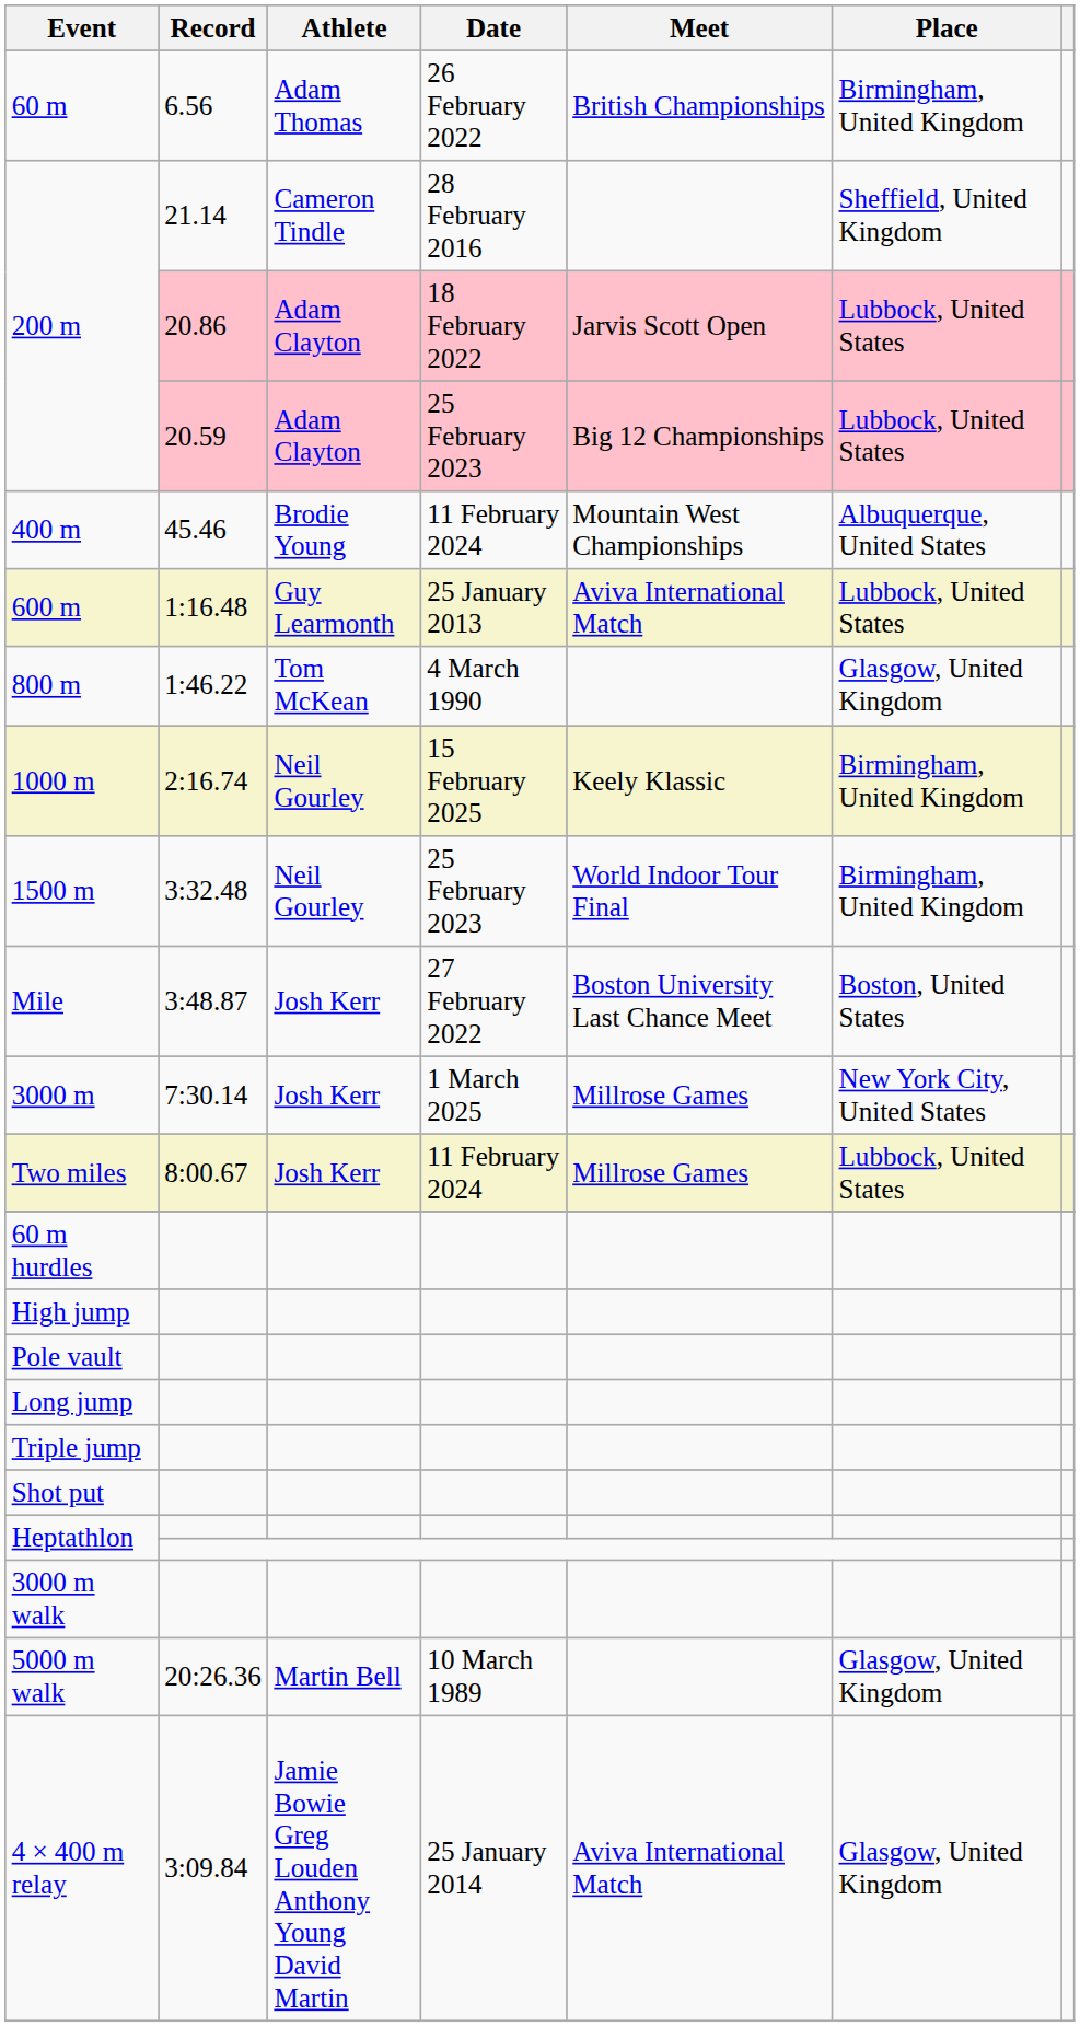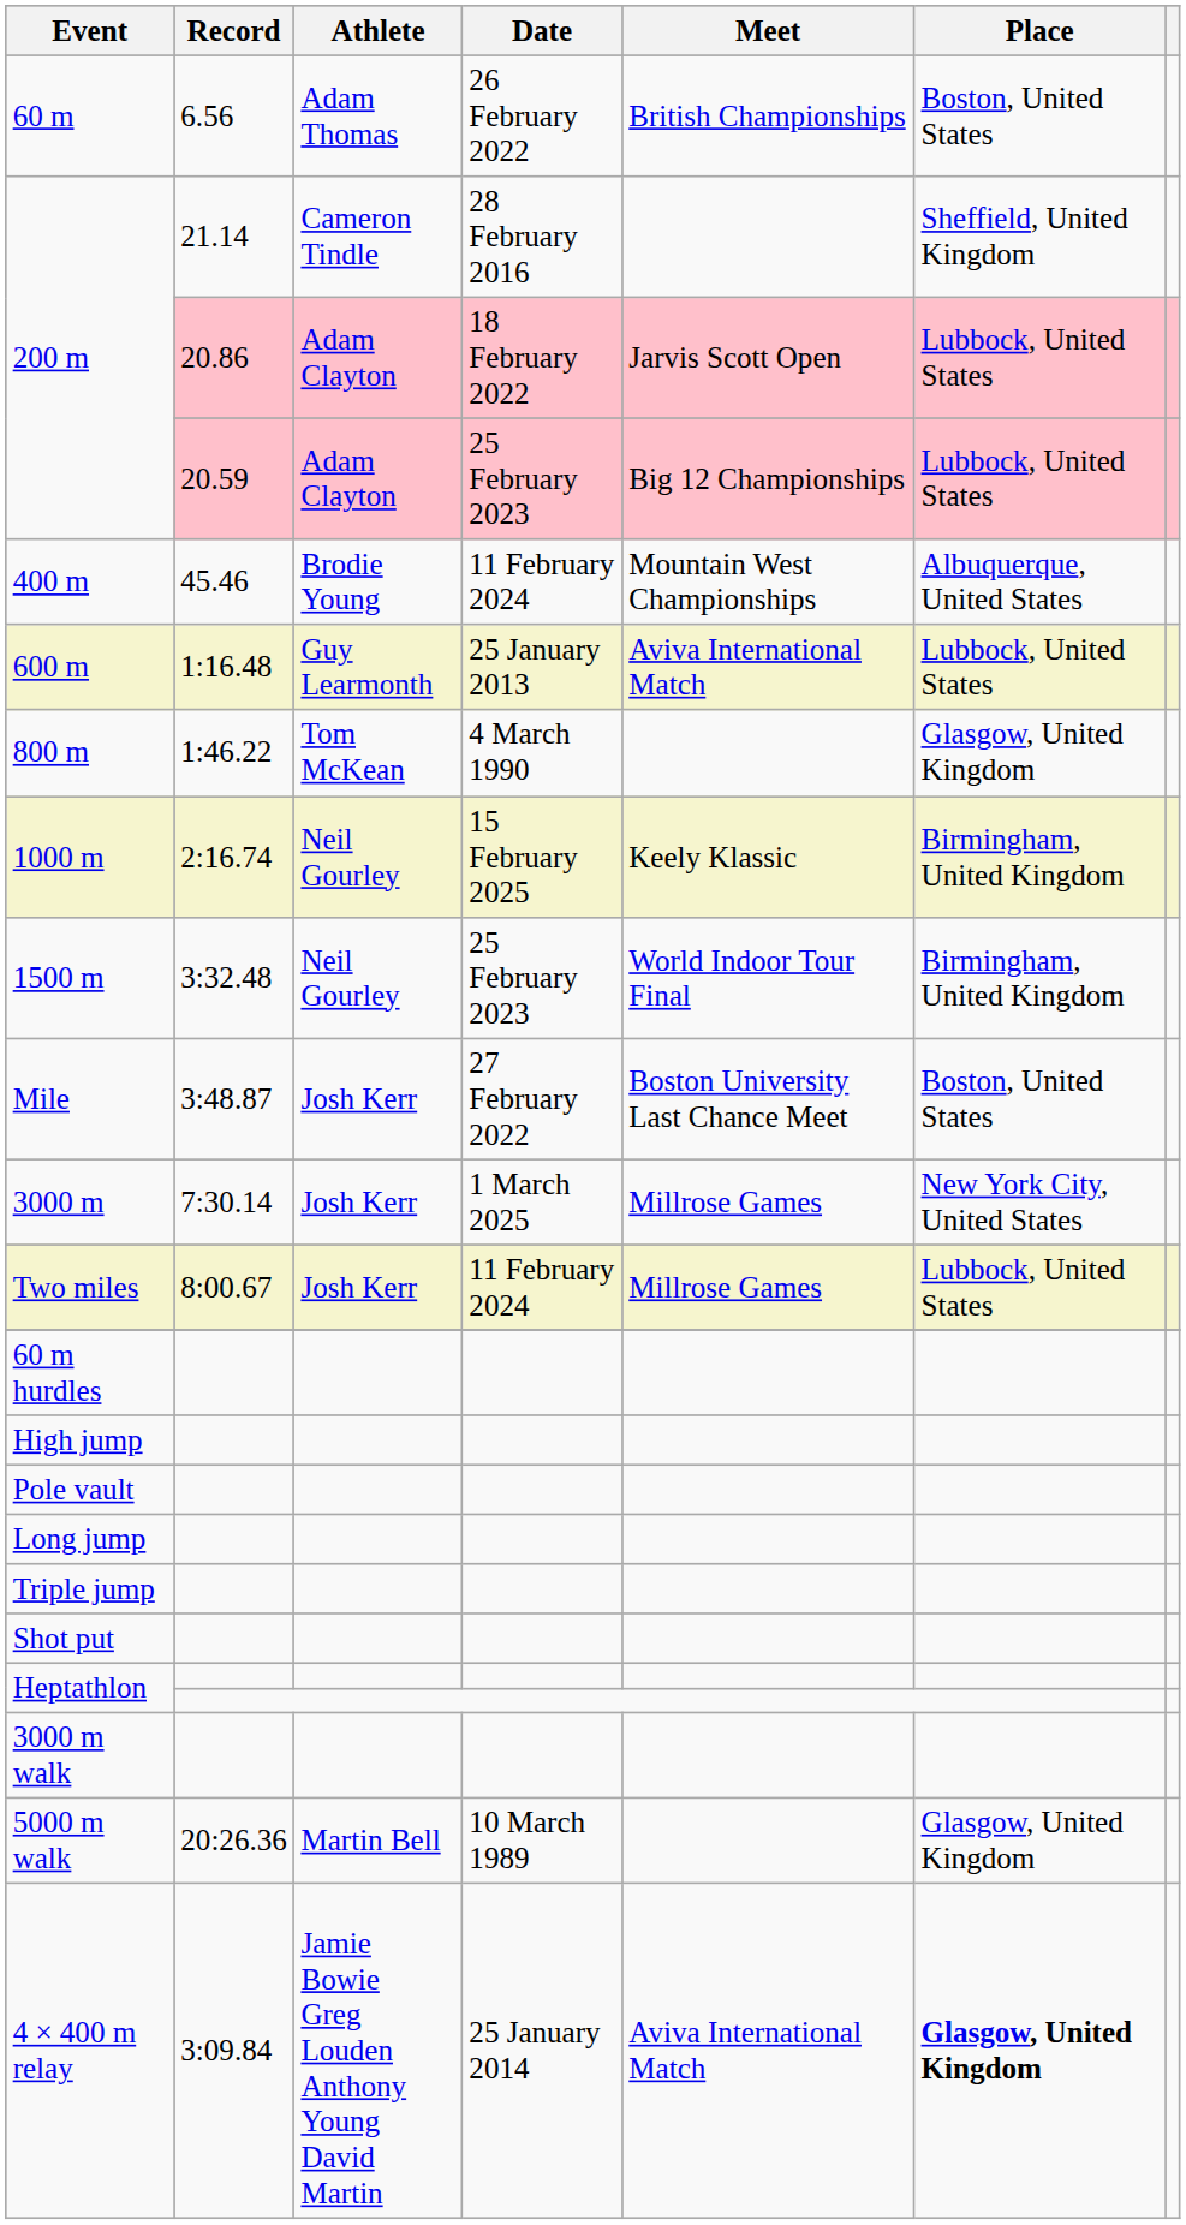 <table class="wikitable" style="font-size:95%; width: 95%;">
 <tr>
 <th>Event</th>
 <th>Record</th>
 <th>Athlete</th>
 <th>Date</th>
 <th>Meet</th>
 <th>Place</th>
 <th></th>
 </tr>
 <tr>
 <td><a href='#'>60 m</a></td>
 <td>6.56</td>
 <td><a href='#'>Adam Thomas</a></td>
 <td>26 February 2022</td>
 <td><a href='#'>British Championships</a></td>
-<td><a href='#'>Birmingham</a>, United Kingdom</td>
+<td><a href='#'>Boston</a>, United States</td>
 <td></td>
 </tr>
 <tr>
 <td rowspan=3><a href='#'>200 m</a></td>
 <td>21.14</td>
 <td><a href='#'>Cameron Tindle</a></td>
 <td>28 February 2016</td>
 <td></td>
 <td><a href='#'>Sheffield</a>, United Kingdom</td>
 <td></td>
 </tr>
 <tr style="background:pink">
 <td>20.86 </td>
 <td><a href='#'>Adam Clayton</a></td>
 <td>18 February 2022</td>
 <td>Jarvis Scott Open</td>
 <td><a href='#'>Lubbock</a>, United States</td>
 <td></td>
 </tr>
 <tr style="background:pink">
 <td>20.59 </td>
 <td><a href='#'>Adam Clayton</a></td>
 <td>25 February 2023</td>
 <td>Big 12 Championships</td>
 <td><a href='#'>Lubbock</a>, United States</td>
 <td></td>
 </tr>
 <tr>
 <td><a href='#'>400 m</a></td>
 <td>45.46 </td>
 <td><a href='#'>Brodie Young</a></td>
 <td>11 February 2024</td>
 <td>Mountain West Championships</td>
 <td><a href='#'>Albuquerque</a>, United States</td>
 <td></td>
 </tr>
 <tr style="background:#f6F5CE;">
 <td><a href='#'>600 m</a></td>
 <td>1:16.48</td>
 <td><a href='#'>Guy Learmonth</a></td>
 <td>25 January 2013</td>
 <td><a href='#'>Aviva International Match</a></td>
 <td><a href='#'>Lubbock</a>, United States</td>
 <td></td>
 </tr>
 <tr>
 <td><a href='#'>800 m</a></td>
 <td>1:46.22</td>
 <td><a href='#'>Tom McKean</a></td>
 <td>4 March 1990</td>
 <td></td>
 <td><a href='#'>Glasgow</a>, United Kingdom</td>
 <td></td>
 </tr>
 <tr style="background:#f6F5CE;">
 <td><a href='#'>1000 m</a></td>
 <td>2:16.74</td>
 <td><a href='#'>Neil Gourley</a></td>
 <td>15 February 2025</td>
 <td>Keely Klassic</td>
 <td><a href='#'>Birmingham</a>, United Kingdom</td>
 <td></td>
 </tr>
 <tr>
 <td><a href='#'>1500 m</a></td>
 <td>3:32.48</td>
 <td><a href='#'>Neil Gourley</a></td>
 <td>25 February 2023</td>
 <td><a href='#'>World Indoor Tour Final</a></td>
 <td><a href='#'>Birmingham</a>, United Kingdom</td>
 <td></td>
 </tr>
 <tr>
 <td><a href='#'>Mile</a></td>
 <td>3:48.87</td>
 <td><a href='#'>Josh Kerr</a></td>
 <td>27 February 2022</td>
 <td><a href='#'>Boston University</a> Last Chance Meet</td>
 <td><a href='#'>Boston</a>, United States</td>
 <td></td>
 </tr>
 <tr>
 <td><a href='#'>3000 m</a></td>
 <td>7:30.14</td>
 <td><a href='#'>Josh Kerr</a></td>
 <td>1 March 2025</td>
 <td><a href='#'>Millrose Games</a></td>
 <td><a href='#'>New York City</a>, United States</td>
 <td></td>
 </tr>
 <tr style="background:#f6F5CE;">
 <td><a href='#'>Two miles</a></td>
 <td>8:00.67</td>
 <td><a href='#'>Josh Kerr</a></td>
 <td>11 February 2024</td>
 <td><a href='#'>Millrose Games</a></td>
 <td><a href='#'>Lubbock</a>, United States</td>
 <td></td>
 </tr>
 <tr>
 </tr>
 <tr>
 <td><a href='#'>60 m hurdles</a></td>
 <td></td>
 <td></td>
 <td></td>
 <td></td>
 <td></td>
 <td></td>
 </tr>
 <tr>
 <td><a href='#'>High jump</a></td>
 <td></td>
 <td></td>
 <td></td>
 <td></td>
 <td></td>
 <td></td>
 </tr>
 <tr>
 <td><a href='#'>Pole vault</a></td>
 <td></td>
 <td></td>
 <td></td>
 <td></td>
 <td></td>
 <td></td>
 </tr>
 <tr>
 <td><a href='#'>Long jump</a></td>
 <td></td>
 <td></td>
 <td></td>
 <td></td>
 <td></td>
 <td></td>
 </tr>
 <tr>
 <td><a href='#'>Triple jump</a></td>
 <td></td>
 <td></td>
 <td></td>
 <td></td>
 <td></td>
 <td></td>
 </tr>
 <tr>
 <td><a href='#'>Shot put</a></td>
 <td></td>
 <td></td>
 <td></td>
 <td></td>
 <td></td>
 <td></td>
 </tr>
 <tr>
 <td rowspan=2><a href='#'>Heptathlon</a></td>
 <td></td>
 <td></td>
 <td></td>
 <td></td>
 <td></td>
 <td></td>
 </tr>
 <tr>
 <td colspan=5></td>
 <td></td>
 </tr>
 <tr>
 <td><a href='#'>3000 m walk</a></td>
 <td></td>
 <td></td>
 <td></td>
 <td></td>
 <td></td>
 <td></td>
 </tr>
 <tr>
 <td><a href='#'>5000 m walk</a></td>
 <td>20:26.36</td>
 <td><a href='#'>Martin Bell</a></td>
 <td>10 March 1989</td>
 <td></td>
 <td><a href='#'>Glasgow</a>, United Kingdom</td>
 <td></td>
 </tr>
 <tr>
 <td><a href='#'>4 × 400 m relay</a></td>
 <td>3:09.84</td>
 <td><br><a href='#'>Jamie Bowie</a><br><a href='#'>Greg Louden</a><br><a href='#'>Anthony Young</a><br><a href='#'>David Martin</a></td>
 <td>25 January 2014</td>
 <td><a href='#'>Aviva International Match</a></td>
-<td><a href='#'>Glasgow</a>, United Kingdom</td>
+<td><strong><a href='#'>Glasgow</a>, United Kingdom</strong></td>
 <td></td>
 </tr>
 </table>
